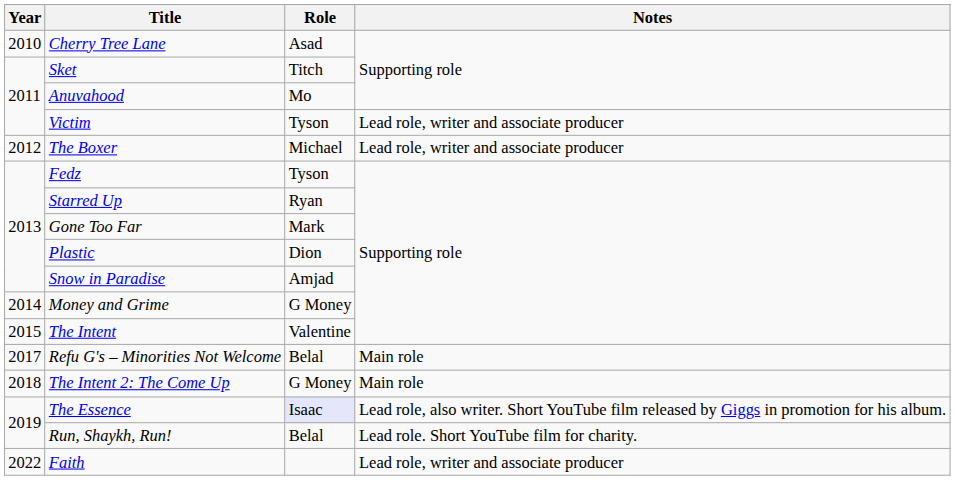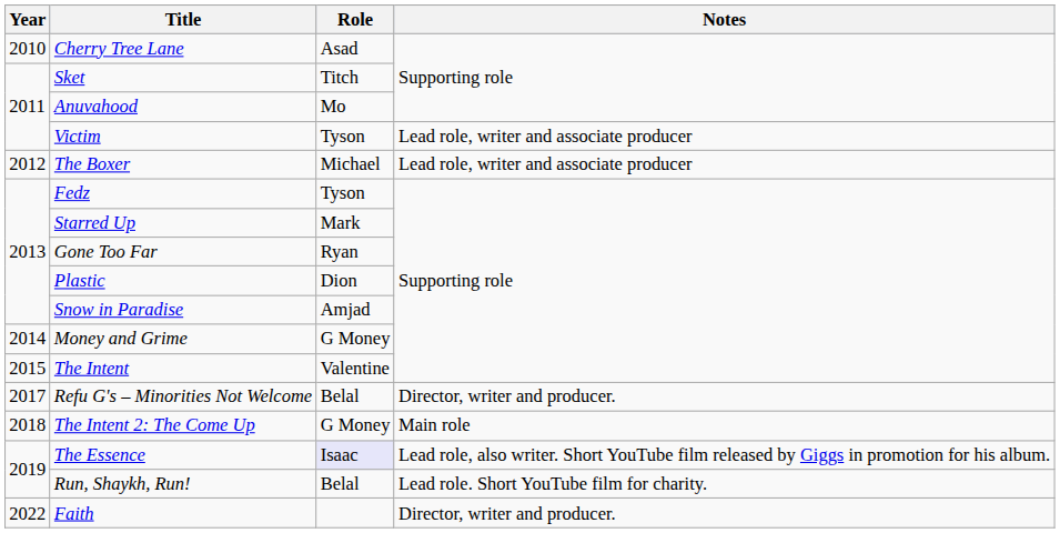 <table class="wikitable">
 <tr style="background:#b0c4de; text-align:center;">
 <th>Year</th>
 <th>Title</th>
 <th>Role</th>
 <th>Notes</th>
 </tr>
 <tr>
 <td>2010</td>
 <td><em><a href='#'>Cherry Tree Lane</a></em></td>
 <td>Asad</td>
 <td rowspan="3">Supporting role</td>
 </tr>
 <tr>
 <td rowspan="3">2011</td>
 <td><em><a href='#'>Sket</a></em></td>
 <td>Titch</td>
 </tr>
 <tr>
 <td><em><a href='#'>Anuvahood</a></em></td>
 <td>Mo</td>
 </tr>
 <tr>
 <td><em><a href='#'>Victim</a></em></td>
 <td>Tyson</td>
 <td>Lead role, writer and associate producer</td>
 </tr>
 <tr>
 <td>2012</td>
 <td><em><a href='#'>The Boxer</a></em></td>
 <td>Michael</td>
 <td>Lead role, writer and associate producer</td>
 </tr>
 <tr>
 <td rowspan="5">2013</td>
 <td><em><a href='#'>Fedz</a></em></td>
 <td>Tyson</td>
 <td rowspan="7">Supporting role</td>
 </tr>
 <tr>
 <td><em><a href='#'>Starred Up</a></em></td>
-<td>Ryan</td>
+<td>Mark</td>
 </tr>
 <tr>
 <td><em>Gone Too Far</em></td>
-<td>Mark</td>
+<td>Ryan</td>
 </tr>
 <tr>
 <td><em><a href='#'>Plastic</a></em></td>
 <td>Dion</td>
 </tr>
 <tr>
 <td><em><a href='#'>Snow in Paradise</a></em></td>
 <td>Amjad</td>
 </tr>
 <tr>
 <td>2014</td>
 <td><em>Money and Grime</em></td>
 <td>G Money</td>
 </tr>
 <tr>
 <td>2015</td>
 <td><em><a href='#'>The Intent</a></em></td>
 <td>Valentine</td>
 </tr>
 <tr>
 <td>2017</td>
 <td><em>Refu G's – Minorities Not Welcome</em></td>
 <td>Belal</td>
-<td>Main role</td>
+<td>Director, writer and producer.</td>
 </tr>
 <tr>
 <td>2018</td>
 <td><em><a href='#'>The Intent 2: The Come Up</a></em></td>
 <td>G Money</td>
 <td>Main role</td>
 </tr>
 <tr>
 <td rowspan="2">2019</td>
 <td><em><a href='#'>The Essence</a></em></td>
 <td style="background: lavender;">Isaac</td>
 <td>Lead role, also writer. Short YouTube film released by <a href='#'>Giggs</a> in promotion for his album.</td>
 </tr>
 <tr>
 <td><em>Run, Shaykh, Run!</em></td>
 <td>Belal</td>
 <td>Lead role. Short YouTube film for charity.</td>
 </tr>
 <tr>
 <td>2022</td>
 <td><em><a href='#'>Faith</a></em></td>
 <td></td>
-<td>Lead role, writer and associate producer</td>
+<td>Director, writer and producer.</td>
 </tr>
 </table>
